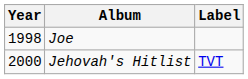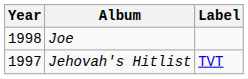 <table class=wikitable>
 <tr>
 <th>Year</th>
 <th>Album</th>
 <th>Label</th>
 </tr>
 <tr>
 <td>1998</td>
 <td><em>Joe</em></td>
 <td></td>
 </tr>
 <tr>
-<td>2000</td>
+<td>1997</td>
 <td><em>Jehovah's Hitlist</em></td>
 <td><a href='#'>TVT</a></td>
 </tr>
 </table>
